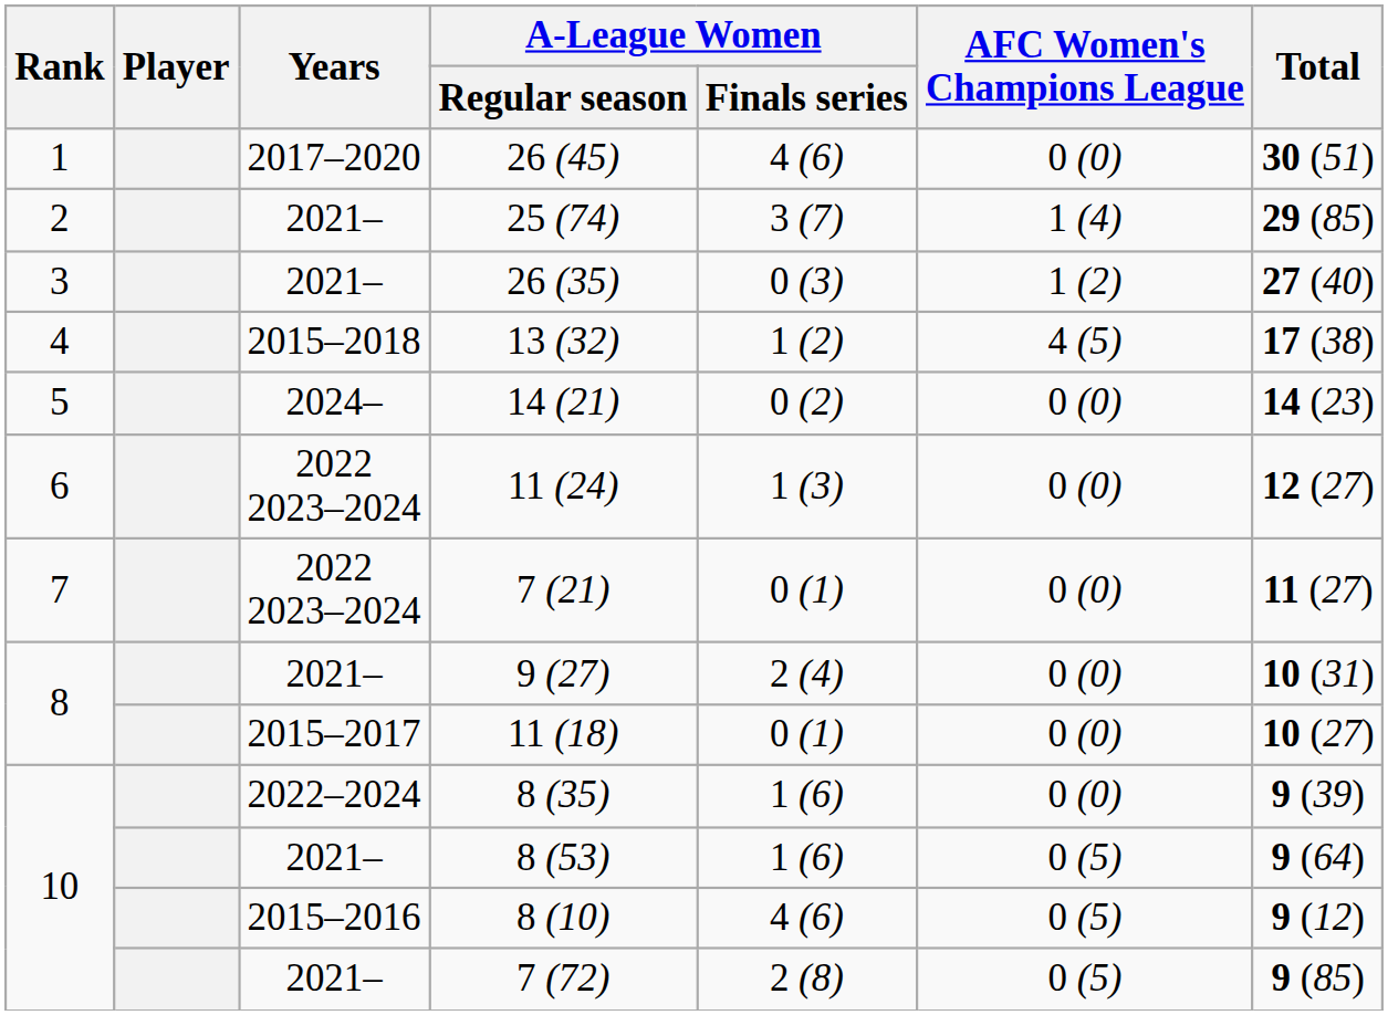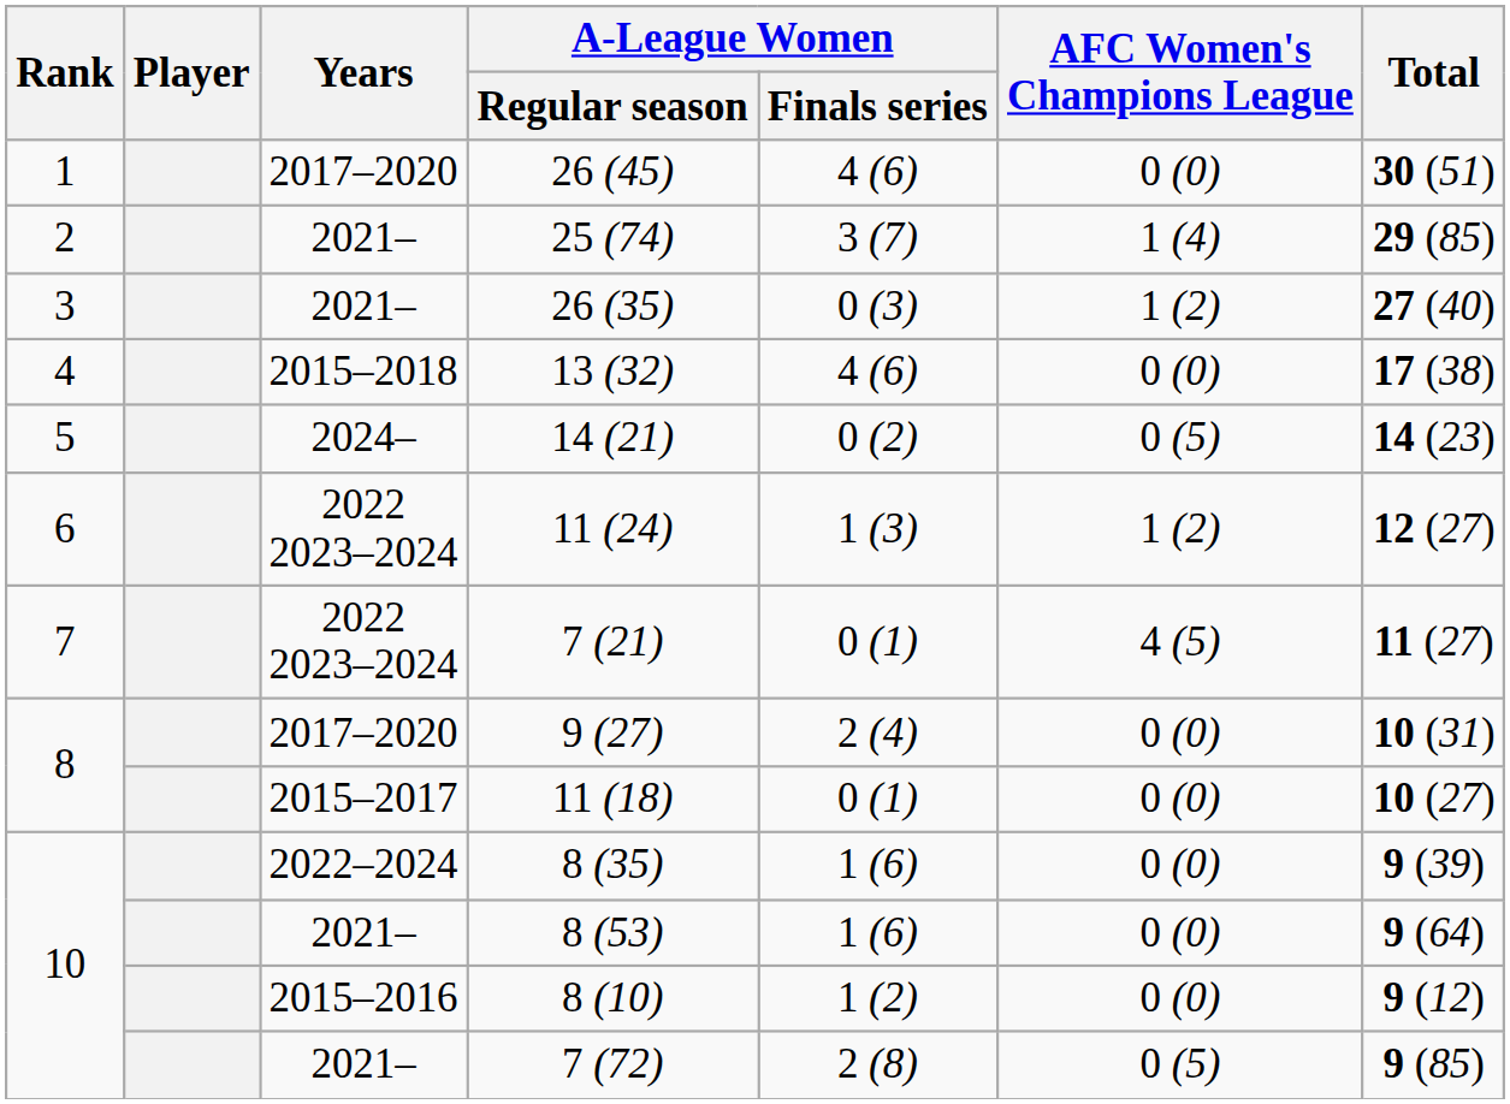 <table class="sortable wikitable plainrowheaders"  style="text-align: center;">
 <tr>
 <th rowspan="2" scope="col">Rank</th>
 <th rowspan="2" scope="col">Player</th>
 <th rowspan="2" scope="col">Years</th>
 <th colspan="2" scope="col"><a href='#'>A-League Women</a></th>
 <th rowspan="2" scope="col"><a href='#'>AFC Women's<br>Champions League</a></th>
 <th rowspan="2" scope="col">Total</th>
 </tr>
 <tr>
 <th scope="col">Regular season</th>
 <th scope="col">Finals series</th>
 </tr>
 <tr>
 <td>1</td>
 <th scope="row"> </th>
 <td>2017–2020</td>
 <td>26 <em>(45)</em></td>
 <td>4 <em>(6)</em></td>
 <td>0 <em>(0)</em></td>
 <td><strong>30</strong> (<em>51</em>)</td>
 </tr>
 <tr>
 <td>2</td>
 <th scope="row"> <strong></strong></th>
 <td>2021–</td>
 <td>25 <em>(74)</em></td>
 <td>3 <em>(7)</em></td>
 <td>1 <em>(4)</em></td>
 <td><strong>29</strong> (<em>85</em>)</td>
 </tr>
 <tr>
 <td>3</td>
 <th scope="row"> <strong></strong></th>
 <td>2021–</td>
 <td>26 <em>(35)</em></td>
 <td>0 <em>(3)</em></td>
 <td>1 <em>(2)</em></td>
 <td><strong>27</strong> (<em>40</em>)</td>
 </tr>
 <tr>
 <td>4</td>
 <th scope="row"> </th>
 <td>2015–2018</td>
 <td>13 <em>(32)</em></td>
-<td>1 <em>(2)</em></td>
-<td>4 <em>(5)</em></td>
+<td>4 <em>(6)</em></td>
+<td>0 <em>(0)</em></td>
 <td><strong>17</strong> (<em>38</em>)</td>
 </tr>
 <tr>
 <td>5</td>
 <th scope="row"> </th>
 <td>2024–</td>
 <td>14 <em>(21)</em></td>
 <td>0 <em>(2)</em></td>
-<td>0 <em>(0)</em></td>
+<td>0 <em>(5)</em></td>
 <td><strong>14</strong> (<em>23</em>)</td>
 </tr>
 <tr>
 <td>6</td>
 <th scope="row"> </th>
 <td>2022<br>2023–2024</td>
 <td>11 <em>(24)</em></td>
 <td>1 <em>(3)</em></td>
-<td>0 <em>(0)</em></td>
+<td>1 <em>(2)</em></td>
 <td><strong>12</strong> (<em>27</em>)</td>
 </tr>
 <tr>
 <td>7</td>
 <th scope="row"> <strong></strong></th>
 <td>2022<br>2023–2024</td>
 <td>7 <em>(21)</em></td>
 <td>0 <em>(1)</em></td>
-<td>0 <em>(0)</em></td>
+<td>4 <em>(5)</em></td>
 <td><strong>11</strong> (<em>27</em>)</td>
 </tr>
 <tr>
 <td rowspan="2">8</td>
 <th scope="row"> </th>
-<td>2021–</td>
+<td>2017–2020</td>
 <td>9 <em>(27)</em></td>
 <td>2 <em>(4)</em></td>
 <td>0 <em>(0)</em></td>
 <td><strong>10</strong> (<em>31</em>)</td>
 </tr>
 <tr>
 <th scope="row"> </th>
 <td>2015–2017</td>
 <td>11 <em>(18)</em></td>
 <td>0 <em>(1)</em></td>
 <td>0 <em>(0)</em></td>
 <td><strong>10</strong> (<em>27</em>)</td>
 </tr>
 <tr>
 <td rowspan="4">10</td>
 <th scope="row"> </th>
 <td>2022–2024</td>
 <td>8 <em>(35)</em></td>
 <td>1 <em>(6)</em></td>
 <td>0 <em>(0)</em></td>
 <td><strong>9</strong> (<em>39</em>)</td>
 </tr>
 <tr>
 <th scope="row"> <strong></strong></th>
 <td>2021–</td>
 <td>8 <em>(53)</em></td>
 <td>1 <em>(6)</em></td>
-<td>0 <em>(5)</em></td>
+<td>0 <em>(0)</em></td>
 <td><strong>9</strong> (<em>64</em>)</td>
 </tr>
 <tr>
 <th scope="row"> </th>
 <td>2015–2016</td>
 <td>8 <em>(10)</em></td>
-<td>4 <em>(6)</em></td>
-<td>0 <em>(5)</em></td>
+<td>1 <em>(2)</em></td>
+<td>0 <em>(0)</em></td>
 <td><strong>9</strong> (<em>12</em>)</td>
 </tr>
 <tr>
 <th scope="row"> <strong></strong></th>
 <td>2021–</td>
 <td>7 <em>(72)</em></td>
 <td>2 <em>(8)</em></td>
 <td>0 <em>(5)</em></td>
 <td><strong>9</strong> (<em>85</em>)</td>
 </tr>
 </table>
